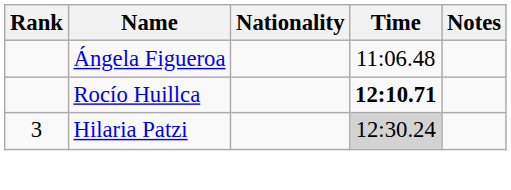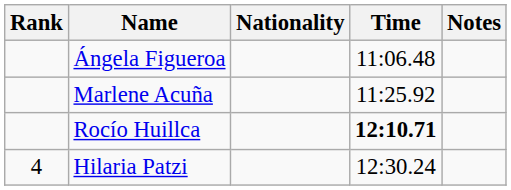 <table class="wikitable sortable" style="text-align:center">
 <tr>
 <th>Rank</th>
 <th>Name</th>
 <th>Nationality</th>
 <th>Time</th>
 <th>Notes</th>
 </tr>
 <tr>
 <td></td>
 <td align=left><a href='#'>Ángela Figueroa</a></td>
 <td align=left></td>
 <td>11:06.48</td>
 <td></td>
 </tr>
 <tr>
 <td></td>
+<td align=left><a href='#'>Marlene Acuña</a></td>
+<td align=left></td>
+<td>11:25.92</td>
+<td></td>
+</tr>
+<tr>
+<td></td>
 <td align=left><a href='#'>Rocío Huillca</a></td>
 <td align=left></td>
 <td><strong>12:10.71</strong></td>
 <td></td>
 </tr>
 <tr>
-<td>3</td>
+<td>4</td>
 <td align=left><a href='#'>Hilaria Patzi</a></td>
 <td align=left></td>
-<td style="background: lightgrey;">12:30.24</td>
+<td>12:30.24</td>
 <td></td>
 </tr>
 </table>
